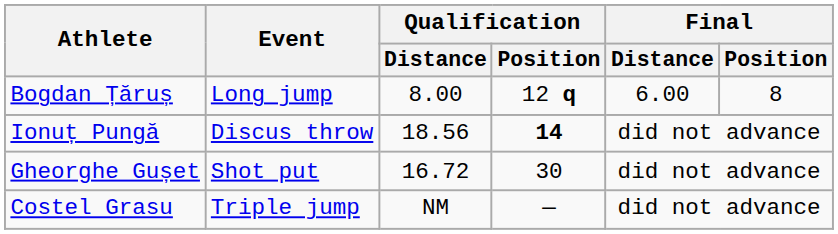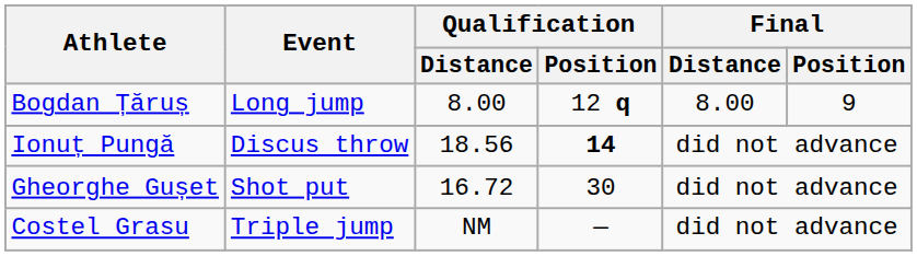 <table class=wikitable style="font-size:90%">
 <tr>
 <th rowspan="2">Athlete</th>
 <th rowspan="2">Event</th>
 <th colspan="2">Qualification</th>
 <th colspan="2">Final</th>
 </tr>
 <tr style="font-size:95%">
 <th>Distance</th>
 <th>Position</th>
 <th>Distance</th>
 <th>Position</th>
 </tr>
 <tr align=center>
 <td align=left><a href='#'>Bogdan Țăruș</a></td>
 <td align=left><a href='#'>Long jump</a></td>
 <td>8.00</td>
 <td>12 <strong>q</strong></td>
-<td>6.00</td>
-<td>8</td>
+<td>8.00</td>
+<td>9</td>
 </tr>
 <tr align=center>
 <td align=left><a href='#'>Ionuț Pungă</a></td>
 <td align=left><a href='#'>Discus throw</a></td>
 <td>18.56</td>
 <td><strong>14</strong></td>
 <td colspan=2>did not advance</td>
 </tr>
 <tr align=center>
 <td align=left><a href='#'>Gheorghe Gușet</a></td>
 <td align=left><a href='#'>Shot put</a></td>
 <td>16.72</td>
 <td>30</td>
 <td colspan=2>did not advance</td>
 </tr>
 <tr align=center>
 <td align=left><a href='#'>Costel Grasu</a></td>
 <td align=left><a href='#'>Triple jump</a></td>
 <td>NM</td>
 <td>—</td>
 <td colspan=2>did not advance</td>
 </tr>
 </table>
